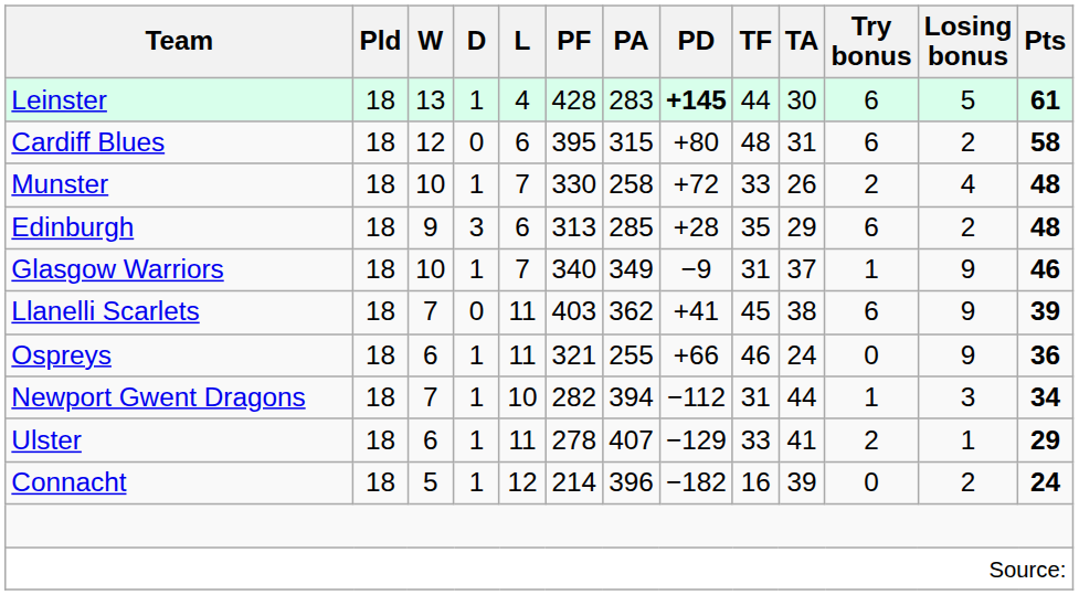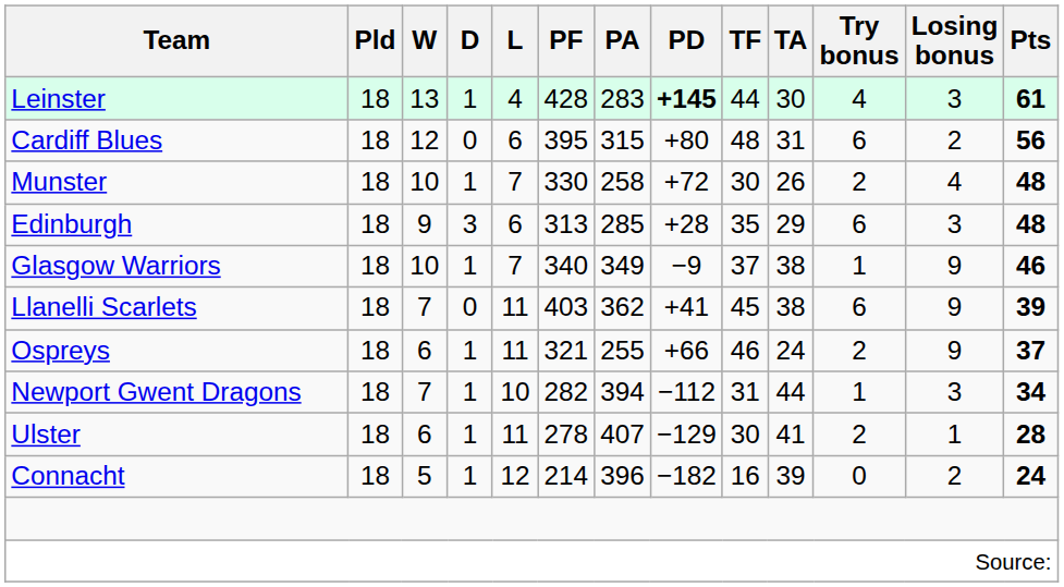 <table class="wikitable" style="float:left; margin-right:15px; text-align: center;">
 <tr>
 <th style="width:200px;">Team</th>
 <th width="20">Pld</th>
 <th width="20">W</th>
 <th width="20">D</th>
 <th width="20">L</th>
 <th width="20">PF</th>
 <th width="20">PA</th>
 <th width="20">PD</th>
 <th width="20">TF</th>
 <th width="20">TA</th>
 <th width="20">Try bonus</th>
 <th width="20">Losing bonus</th>
 <th width="20">Pts</th>
 </tr>
 <tr style="background:#d8ffeb">
 <td align=left> <a href='#'>Leinster</a></td>
 <td>18</td>
 <td>13</td>
 <td>1</td>
 <td>4</td>
 <td>428</td>
 <td>283</td>
 <td><strong>+145</strong></td>
 <td>44</td>
 <td>30</td>
-<td>6</td>
-<td>5</td>
+<td>4</td>
+<td>3</td>
 <td><strong>61</strong></td>
 </tr>
 <tr>
 <td align=left> <a href='#'>Cardiff Blues</a></td>
 <td>18</td>
 <td>12</td>
 <td>0</td>
 <td>6</td>
 <td>395</td>
 <td>315</td>
 <td>+80</td>
 <td>48</td>
 <td>31</td>
 <td>6</td>
 <td>2</td>
-<td><strong>58</strong></td>
+<td><strong>56</strong></td>
 </tr>
 <tr>
 <td align=left> <a href='#'>Munster</a></td>
 <td>18</td>
 <td>10</td>
 <td>1</td>
 <td>7</td>
 <td>330</td>
 <td>258</td>
 <td>+72</td>
-<td>33</td>
+<td>30</td>
 <td>26</td>
 <td>2</td>
 <td>4</td>
 <td><strong>48</strong></td>
 </tr>
 <tr>
 <td align=left> <a href='#'>Edinburgh</a></td>
 <td>18</td>
 <td>9</td>
 <td>3</td>
 <td>6</td>
 <td>313</td>
 <td>285</td>
 <td>+28</td>
 <td>35</td>
 <td>29</td>
 <td>6</td>
-<td>2</td>
+<td>3</td>
 <td><strong>48</strong></td>
 </tr>
 <tr>
 <td align=left> <a href='#'>Glasgow Warriors</a></td>
 <td>18</td>
 <td>10</td>
 <td>1</td>
 <td>7</td>
 <td>340</td>
 <td>349</td>
 <td>−9</td>
-<td>31</td>
 <td>37</td>
+<td>38</td>
 <td>1</td>
 <td>9</td>
 <td><strong>46</strong></td>
 </tr>
 <tr>
 <td align=left> <a href='#'>Llanelli Scarlets</a></td>
 <td>18</td>
 <td>7</td>
 <td>0</td>
 <td>11</td>
 <td>403</td>
 <td>362</td>
 <td>+41</td>
 <td>45</td>
 <td>38</td>
 <td>6</td>
 <td>9</td>
 <td><strong>39</strong></td>
 </tr>
 <tr>
 <td align=left> <a href='#'>Ospreys</a></td>
 <td>18</td>
 <td>6</td>
 <td>1</td>
 <td>11</td>
 <td>321</td>
 <td>255</td>
 <td>+66</td>
 <td>46</td>
 <td>24</td>
-<td>0</td>
+<td>2</td>
 <td>9</td>
-<td><strong>36</strong></td>
+<td><strong>37</strong></td>
 </tr>
 <tr>
 <td align=left> <a href='#'>Newport Gwent Dragons</a></td>
 <td>18</td>
 <td>7</td>
 <td>1</td>
 <td>10</td>
 <td>282</td>
 <td>394</td>
 <td>−112</td>
 <td>31</td>
 <td>44</td>
 <td>1</td>
 <td>3</td>
 <td><strong>34</strong></td>
 </tr>
 <tr>
 <td align=left> <a href='#'>Ulster</a></td>
 <td>18</td>
 <td>6</td>
 <td>1</td>
 <td>11</td>
 <td>278</td>
 <td>407</td>
 <td>−129</td>
-<td>33</td>
+<td>30</td>
 <td>41</td>
 <td>2</td>
 <td>1</td>
-<td><strong>29</strong></td>
+<td><strong>28</strong></td>
 </tr>
 <tr>
 <td align=left> <a href='#'>Connacht</a></td>
 <td>18</td>
 <td>5</td>
 <td>1</td>
 <td>12</td>
 <td>214</td>
 <td>396</td>
 <td>−182</td>
 <td>16</td>
 <td>39</td>
 <td>0</td>
 <td>2</td>
 <td><strong>24</strong></td>
 </tr>
 <tr>
 <td colspan="14"><br></td>
 </tr>
 <tr>
 <td colspan="14" style="text-align:right; background:#fff;" cellpadding="0" cellspacing="0"><small>Source: </small></td>
 </tr>
 </table>
